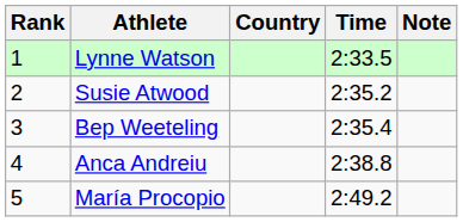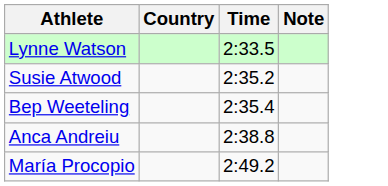 <table class="wikitable sortable">
 <tr>
-<th>Rank</th>
 <th>Athlete</th>
 <th>Country</th>
 <th>Time</th>
 <th>Note</th>
 </tr>
 <tr bgcolor=#CCFFCC>
-<td>1</td>
 <td><a href='#'>Lynne Watson</a></td>
 <td></td>
 <td>2:33.5</td>
 <td></td>
 </tr>
 <tr>
-<td>2</td>
 <td><a href='#'>Susie Atwood</a></td>
 <td></td>
 <td>2:35.2</td>
 <td></td>
 </tr>
 <tr>
-<td>3</td>
 <td><a href='#'>Bep Weeteling</a></td>
 <td></td>
 <td>2:35.4</td>
 <td></td>
 </tr>
 <tr>
-<td>4</td>
 <td><a href='#'>Anca Andreiu</a></td>
 <td></td>
 <td>2:38.8</td>
 <td></td>
 </tr>
 <tr>
-<td>5</td>
 <td><a href='#'>María Procopio</a></td>
 <td></td>
 <td>2:49.2</td>
 <td></td>
 </tr>
 </table>
